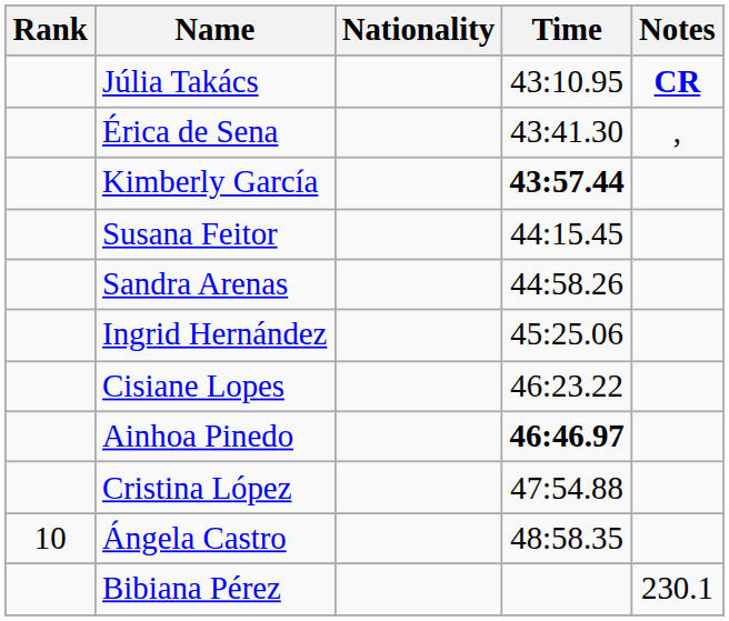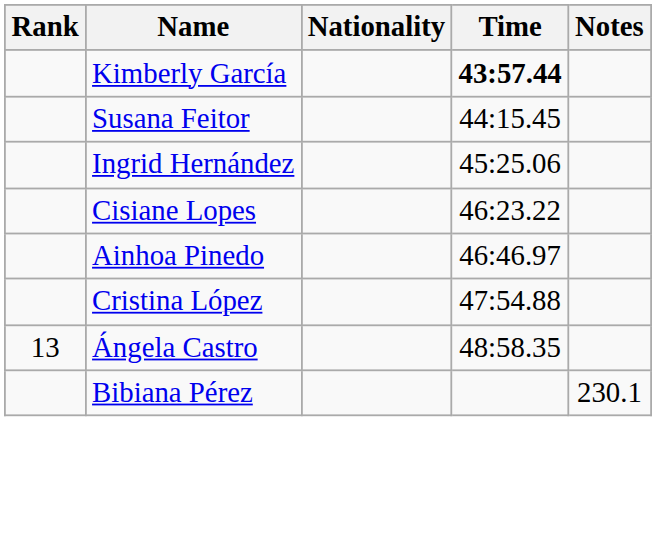 <table class="wikitable sortable" style="text-align:center">
 <tr>
 <th>Rank</th>
 <th>Name</th>
 <th>Nationality</th>
 <th>Time</th>
 <th>Notes</th>
-</tr>
-<tr>
-<td></td>
-<td align=left><a href='#'>Júlia Takács</a></td>
-<td align=left></td>
-<td>43:10.95</td>
-<td><strong><a href='#'>CR</a></strong></td>
-</tr>
-<tr>
-<td></td>
-<td align=left><a href='#'>Érica de Sena</a></td>
-<td align=left></td>
-<td>43:41.30</td>
-<td><strong></strong>, <strong></strong></td>
 </tr>
 <tr>
 <td></td>
 <td align=left><a href='#'>Kimberly García</a></td>
 <td align=left></td>
 <td><strong>43:57.44</strong></td>
 <td><strong></strong></td>
 </tr>
 <tr>
 <td></td>
 <td align=left><a href='#'>Susana Feitor</a></td>
 <td align=left></td>
 <td>44:15.45</td>
 <td></td>
-</tr>
-<tr>
-<td></td>
-<td align=left><a href='#'>Sandra Arenas</a></td>
-<td align=left></td>
-<td>44:58.26</td>
-<td><strong></strong></td>
 </tr>
 <tr>
 <td></td>
 <td align=left><a href='#'>Ingrid Hernández</a></td>
 <td align=left></td>
 <td>45:25.06</td>
 <td><strong></strong></td>
 </tr>
 <tr>
 <td></td>
 <td align=left><a href='#'>Cisiane Lopes</a></td>
 <td align=left></td>
 <td>46:23.22</td>
 <td><strong></strong></td>
 </tr>
 <tr>
 <td></td>
 <td align=left><a href='#'>Ainhoa Pinedo</a></td>
 <td align=left></td>
-<td><strong>46:46.97</strong></td>
+<td>46:46.97</td>
 <td></td>
 </tr>
 <tr>
 <td></td>
 <td align=left><a href='#'>Cristina López</a></td>
 <td align=left></td>
 <td>47:54.88</td>
 <td></td>
 </tr>
 <tr>
-<td>10</td>
+<td>13</td>
 <td align=left><a href='#'>Ángela Castro</a></td>
 <td align=left></td>
 <td>48:58.35</td>
 <td></td>
 </tr>
 <tr>
 <td></td>
 <td align=left><a href='#'>Bibiana Pérez</a></td>
 <td align=left></td>
 <td></td>
 <td>230.1</td>
 </tr>
 </table>
